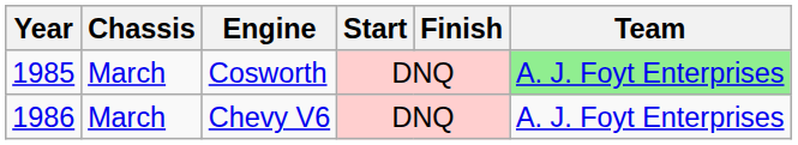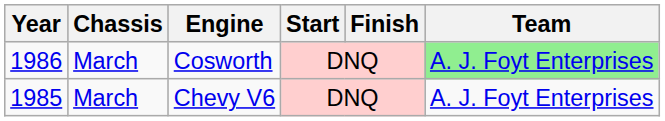 <table class="wikitable" style="font-size: 95%;">
 <tr>
 <th>Year</th>
 <th>Chassis</th>
 <th>Engine</th>
 <th>Start</th>
 <th>Finish</th>
 <th>Team</th>
 </tr>
 <tr>
-<td><a href='#'>1985</a></td>
+<td><a href='#'>1986</a></td>
 <td><a href='#'>March</a></td>
 <td><a href='#'>Cosworth</a></td>
 <td colspan=2 align=center style="background:#FFCFCF;">DNQ</td>
 <td style="background: lightgreen;"><a href='#'>A. J. Foyt Enterprises</a></td>
 </tr>
 <tr>
-<td><a href='#'>1986</a></td>
+<td><a href='#'>1985</a></td>
 <td><a href='#'>March</a></td>
 <td><a href='#'>Chevy V6</a></td>
 <td colspan=2 align=center style="background:#FFCFCF;">DNQ</td>
 <td><a href='#'>A. J. Foyt Enterprises</a></td>
 </tr>
 </table>
